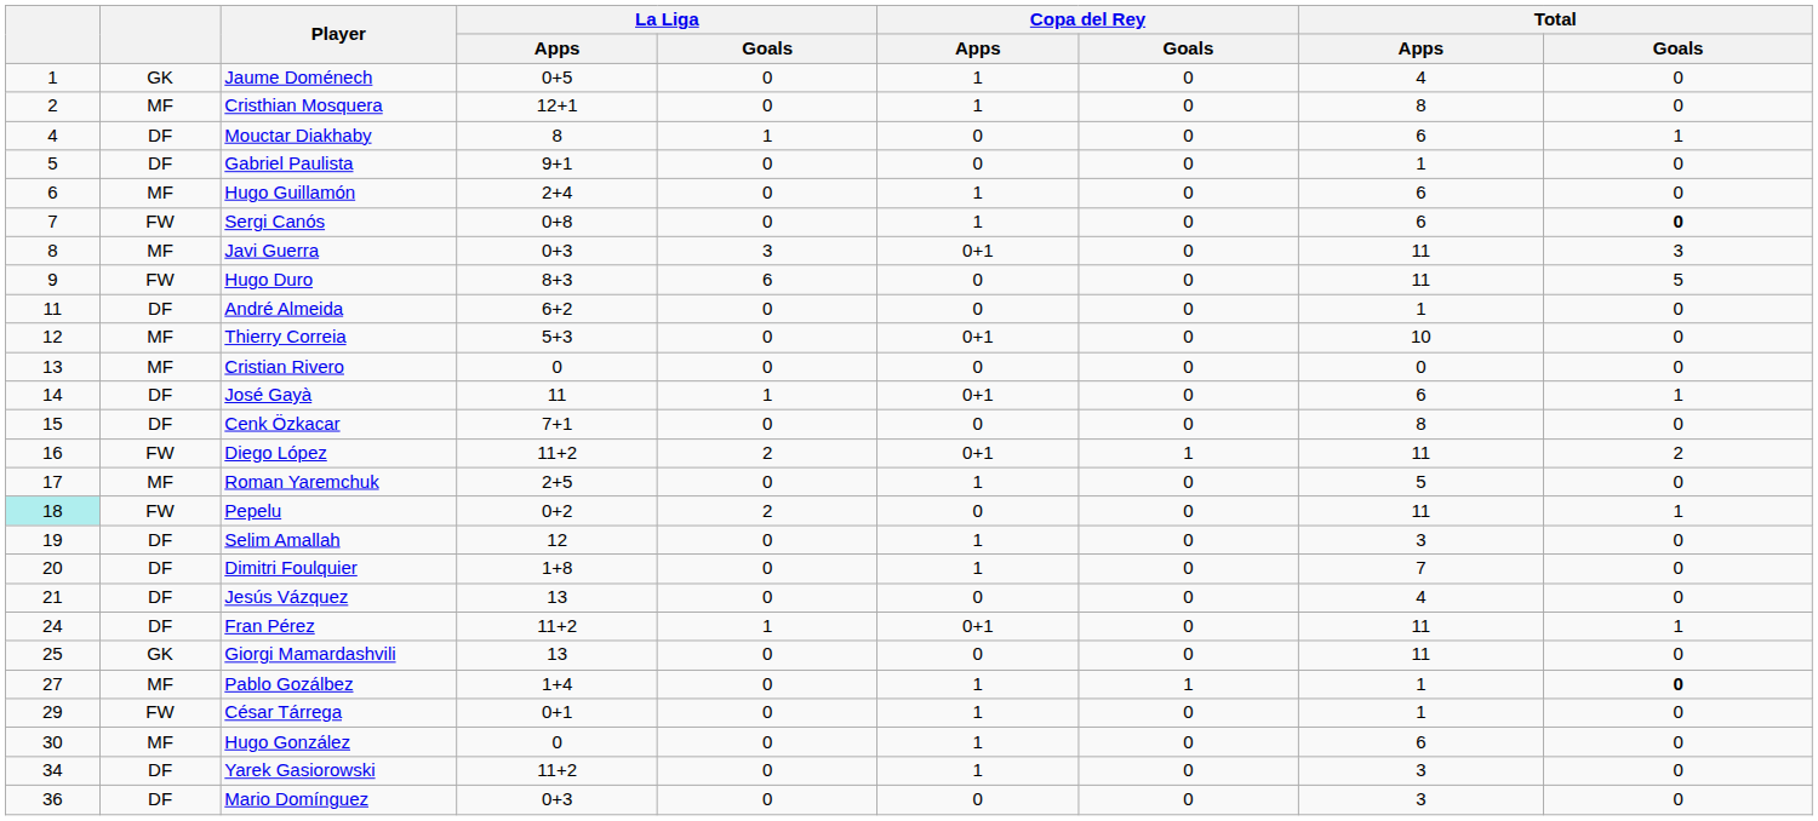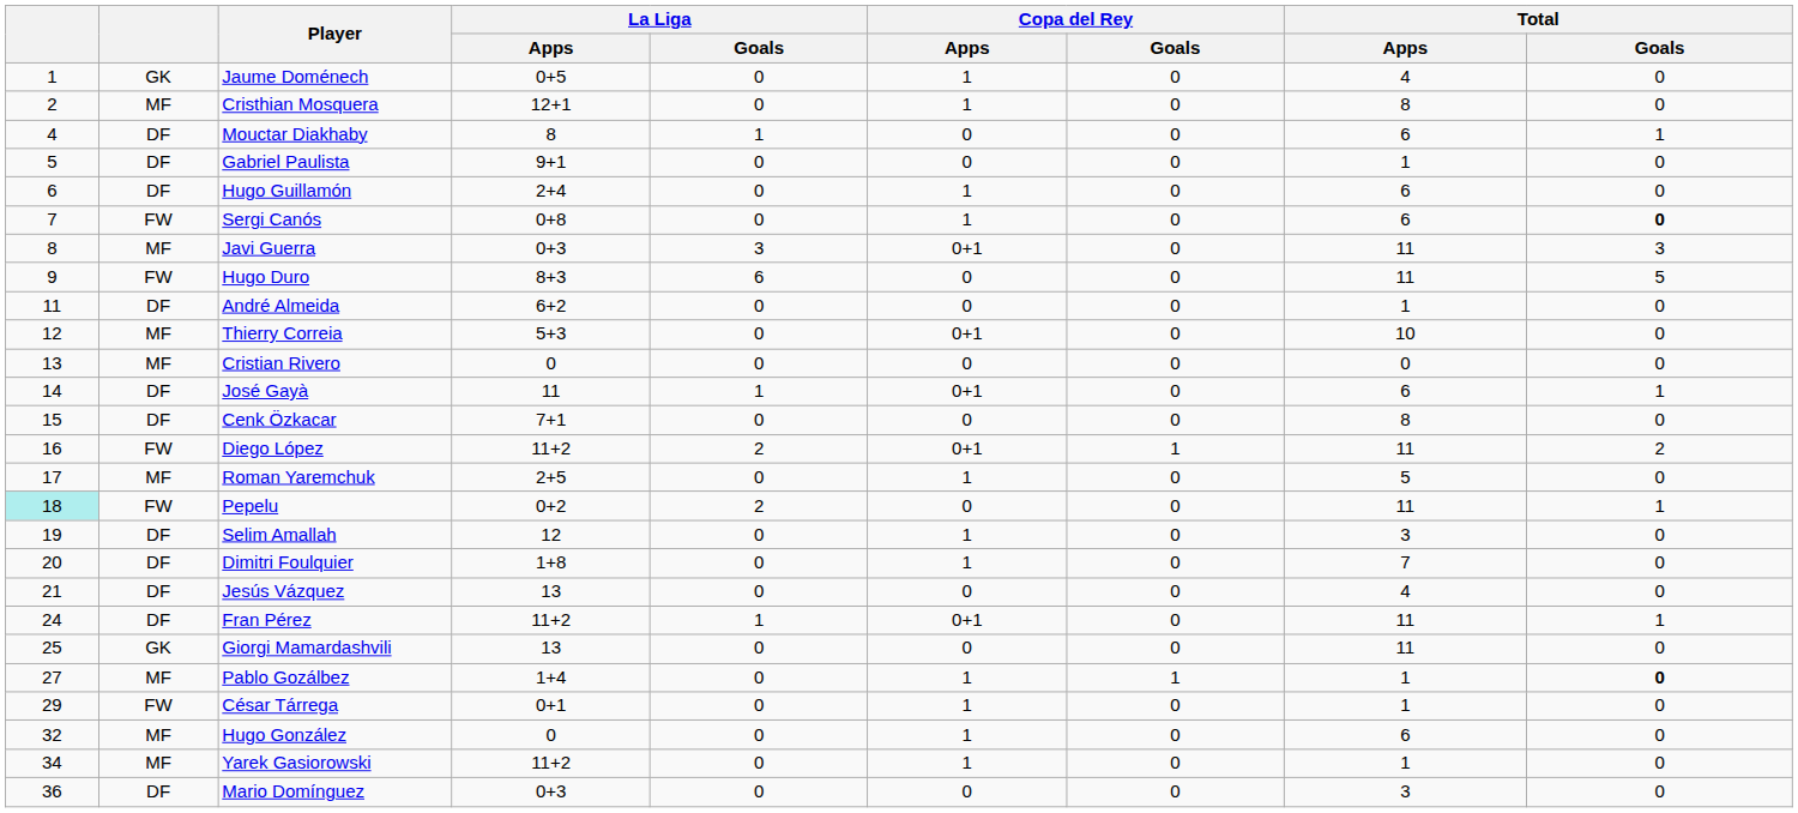 <table class="wikitable" style="text-align:center; font-size:100%; width:80%;">
 <tr>
 <th rowspan=2></th>
 <th rowspan=2></th>
 <th rowspan=2 width="200">Player</th>
 <th colspan=2 width="105"><a href='#'>La Liga</a></th>
 <th colspan=2 width="105"><a href='#'>Copa del Rey</a></th>
 <th colspan=2 width="130">Total</th>
 </tr>
 <tr>
 <th>Apps</th>
 <th>Goals</th>
 <th>Apps</th>
 <th>Goals</th>
 <th>Apps</th>
 <th>Goals</th>
 </tr>
 <tr>
 <td>1</td>
 <td>GK</td>
 <td align="left"> <a href='#'>Jaume Doménech</a></td>
 <td>0+5</td>
 <td>0</td>
 <td>1</td>
 <td>0</td>
 <td>4</td>
 <td>0</td>
 </tr>
 <tr>
 <td>2</td>
 <td>MF</td>
 <td align="left"> <a href='#'>Cristhian Mosquera</a></td>
 <td>12+1</td>
 <td>0</td>
 <td>1</td>
 <td>0</td>
 <td>8</td>
 <td>0</td>
 </tr>
 <tr>
 <td>4</td>
 <td>DF</td>
 <td align="left"> <a href='#'>Mouctar Diakhaby</a></td>
 <td>8</td>
 <td>1</td>
 <td>0</td>
 <td>0</td>
 <td>6</td>
 <td>1</td>
 </tr>
 <tr>
 <td>5</td>
 <td>DF</td>
 <td align="left"> <a href='#'>Gabriel Paulista</a></td>
 <td>9+1</td>
 <td>0</td>
 <td>0</td>
 <td>0</td>
 <td>1</td>
 <td>0</td>
 </tr>
 <tr>
 <td>6</td>
-<td>MF</td>
+<td>DF</td>
 <td align="left"> <a href='#'>Hugo Guillamón</a></td>
 <td>2+4</td>
 <td>0</td>
 <td>1</td>
 <td>0</td>
 <td>6</td>
 <td>0</td>
 </tr>
 <tr>
 <td>7</td>
 <td>FW</td>
 <td align="left"> <a href='#'>Sergi Canós</a></td>
 <td>0+8</td>
 <td>0</td>
 <td>1</td>
 <td>0</td>
 <td>6</td>
 <td><strong>0</strong></td>
 </tr>
 <tr>
 <td>8</td>
 <td>MF</td>
 <td align="left"> <a href='#'>Javi Guerra</a></td>
 <td>0+3</td>
 <td>3</td>
 <td>0+1</td>
 <td>0</td>
 <td>11</td>
 <td>3</td>
 </tr>
 <tr>
 <td>9</td>
 <td>FW</td>
 <td align="left"> <a href='#'>Hugo Duro</a></td>
 <td>8+3</td>
 <td>6</td>
 <td>0</td>
 <td>0</td>
 <td>11</td>
 <td>5</td>
 </tr>
 <tr>
 <td>11</td>
 <td>DF</td>
 <td align="left"> <a href='#'>André Almeida</a></td>
 <td>6+2</td>
 <td>0</td>
 <td>0</td>
 <td>0</td>
 <td>1</td>
 <td>0</td>
 </tr>
 <tr>
 <td>12</td>
 <td>MF</td>
 <td align="left"> <a href='#'>Thierry Correia</a></td>
 <td>5+3</td>
 <td>0</td>
 <td>0+1</td>
 <td>0</td>
 <td>10</td>
 <td>0</td>
 </tr>
 <tr>
 <td>13</td>
 <td>MF</td>
 <td align="left"> <a href='#'>Cristian Rivero</a></td>
 <td>0</td>
 <td>0</td>
 <td>0</td>
 <td>0</td>
 <td>0</td>
 <td>0</td>
 </tr>
 <tr>
 <td>14</td>
 <td>DF</td>
 <td align="left"> <a href='#'>José Gayà</a></td>
 <td>11</td>
 <td>1</td>
 <td>0+1</td>
 <td>0</td>
 <td>6</td>
 <td>1</td>
 </tr>
 <tr>
 <td>15</td>
 <td>DF</td>
 <td align="left"> <a href='#'>Cenk Özkacar</a></td>
 <td>7+1</td>
 <td>0</td>
 <td>0</td>
 <td>0</td>
 <td>8</td>
 <td>0</td>
 </tr>
 <tr>
 <td>16</td>
 <td>FW</td>
 <td align="left"> <a href='#'>Diego López</a></td>
 <td>11+2</td>
 <td>2</td>
 <td>0+1</td>
 <td>1</td>
 <td>11</td>
 <td>2</td>
 </tr>
 <tr>
 <td>17</td>
 <td>MF</td>
 <td align="left"> <a href='#'>Roman Yaremchuk</a></td>
 <td>2+5</td>
 <td>0</td>
 <td>1</td>
 <td>0</td>
 <td>5</td>
 <td>0</td>
 </tr>
 <tr>
 <td style="background: paleturquoise;">18</td>
 <td>FW</td>
 <td align="left"> <a href='#'>Pepelu</a></td>
 <td>0+2</td>
 <td>2</td>
 <td>0</td>
 <td>0</td>
 <td>11</td>
 <td>1</td>
 </tr>
 <tr>
 <td>19</td>
 <td>DF</td>
 <td align="left"> <a href='#'>Selim Amallah</a></td>
 <td>12</td>
 <td>0</td>
 <td>1</td>
 <td>0</td>
 <td>3</td>
 <td>0</td>
 </tr>
 <tr>
 <td>20</td>
 <td>DF</td>
 <td align="left">  <a href='#'>Dimitri Foulquier</a></td>
 <td>1+8</td>
 <td>0</td>
 <td>1</td>
 <td>0</td>
 <td>7</td>
 <td>0</td>
 </tr>
 <tr>
 <td>21</td>
 <td>DF</td>
 <td align="left"> <a href='#'>Jesús Vázquez</a></td>
 <td>13</td>
 <td>0</td>
 <td>0</td>
 <td>0</td>
 <td>4</td>
 <td>0</td>
 </tr>
 <tr>
 <td>24</td>
 <td>DF</td>
 <td align="left"> <a href='#'>Fran Pérez</a></td>
 <td>11+2</td>
 <td>1</td>
 <td>0+1</td>
 <td>0</td>
 <td>11</td>
 <td>1</td>
 </tr>
 <tr>
 <td>25</td>
 <td>GK</td>
 <td align="left"> <a href='#'>Giorgi Mamardashvili</a></td>
 <td>13</td>
 <td>0</td>
 <td>0</td>
 <td>0</td>
 <td>11</td>
 <td>0</td>
 </tr>
 <tr>
 <td>27</td>
 <td>MF</td>
 <td align="left"> <a href='#'>Pablo Gozálbez</a></td>
 <td>1+4</td>
 <td>0</td>
 <td>1</td>
 <td>1</td>
 <td>1</td>
 <td><strong>0</strong></td>
 </tr>
 <tr>
 <td>29</td>
 <td>FW</td>
 <td align="left"> <a href='#'>César Tárrega</a></td>
 <td>0+1</td>
 <td>0</td>
 <td>1</td>
 <td>0</td>
 <td>1</td>
 <td>0</td>
 </tr>
 <tr>
-<td>30</td>
+<td>32</td>
 <td>MF</td>
 <td align="left"> <a href='#'>Hugo González</a></td>
 <td>0</td>
 <td>0</td>
 <td>1</td>
 <td>0</td>
 <td>6</td>
 <td>0</td>
 </tr>
 <tr>
 <td>34</td>
-<td>DF</td>
+<td>MF</td>
 <td align="left"> <a href='#'>Yarek Gasiorowski</a></td>
 <td>11+2</td>
 <td>0</td>
 <td>1</td>
 <td>0</td>
-<td>3</td>
+<td>1</td>
 <td>0</td>
 </tr>
 <tr>
 <td>36</td>
 <td>DF</td>
 <td align="left"> <a href='#'>Mario Domínguez</a></td>
 <td>0+3</td>
 <td>0</td>
 <td>0</td>
 <td>0</td>
 <td>3</td>
 <td>0</td>
 </tr>
 </table>
